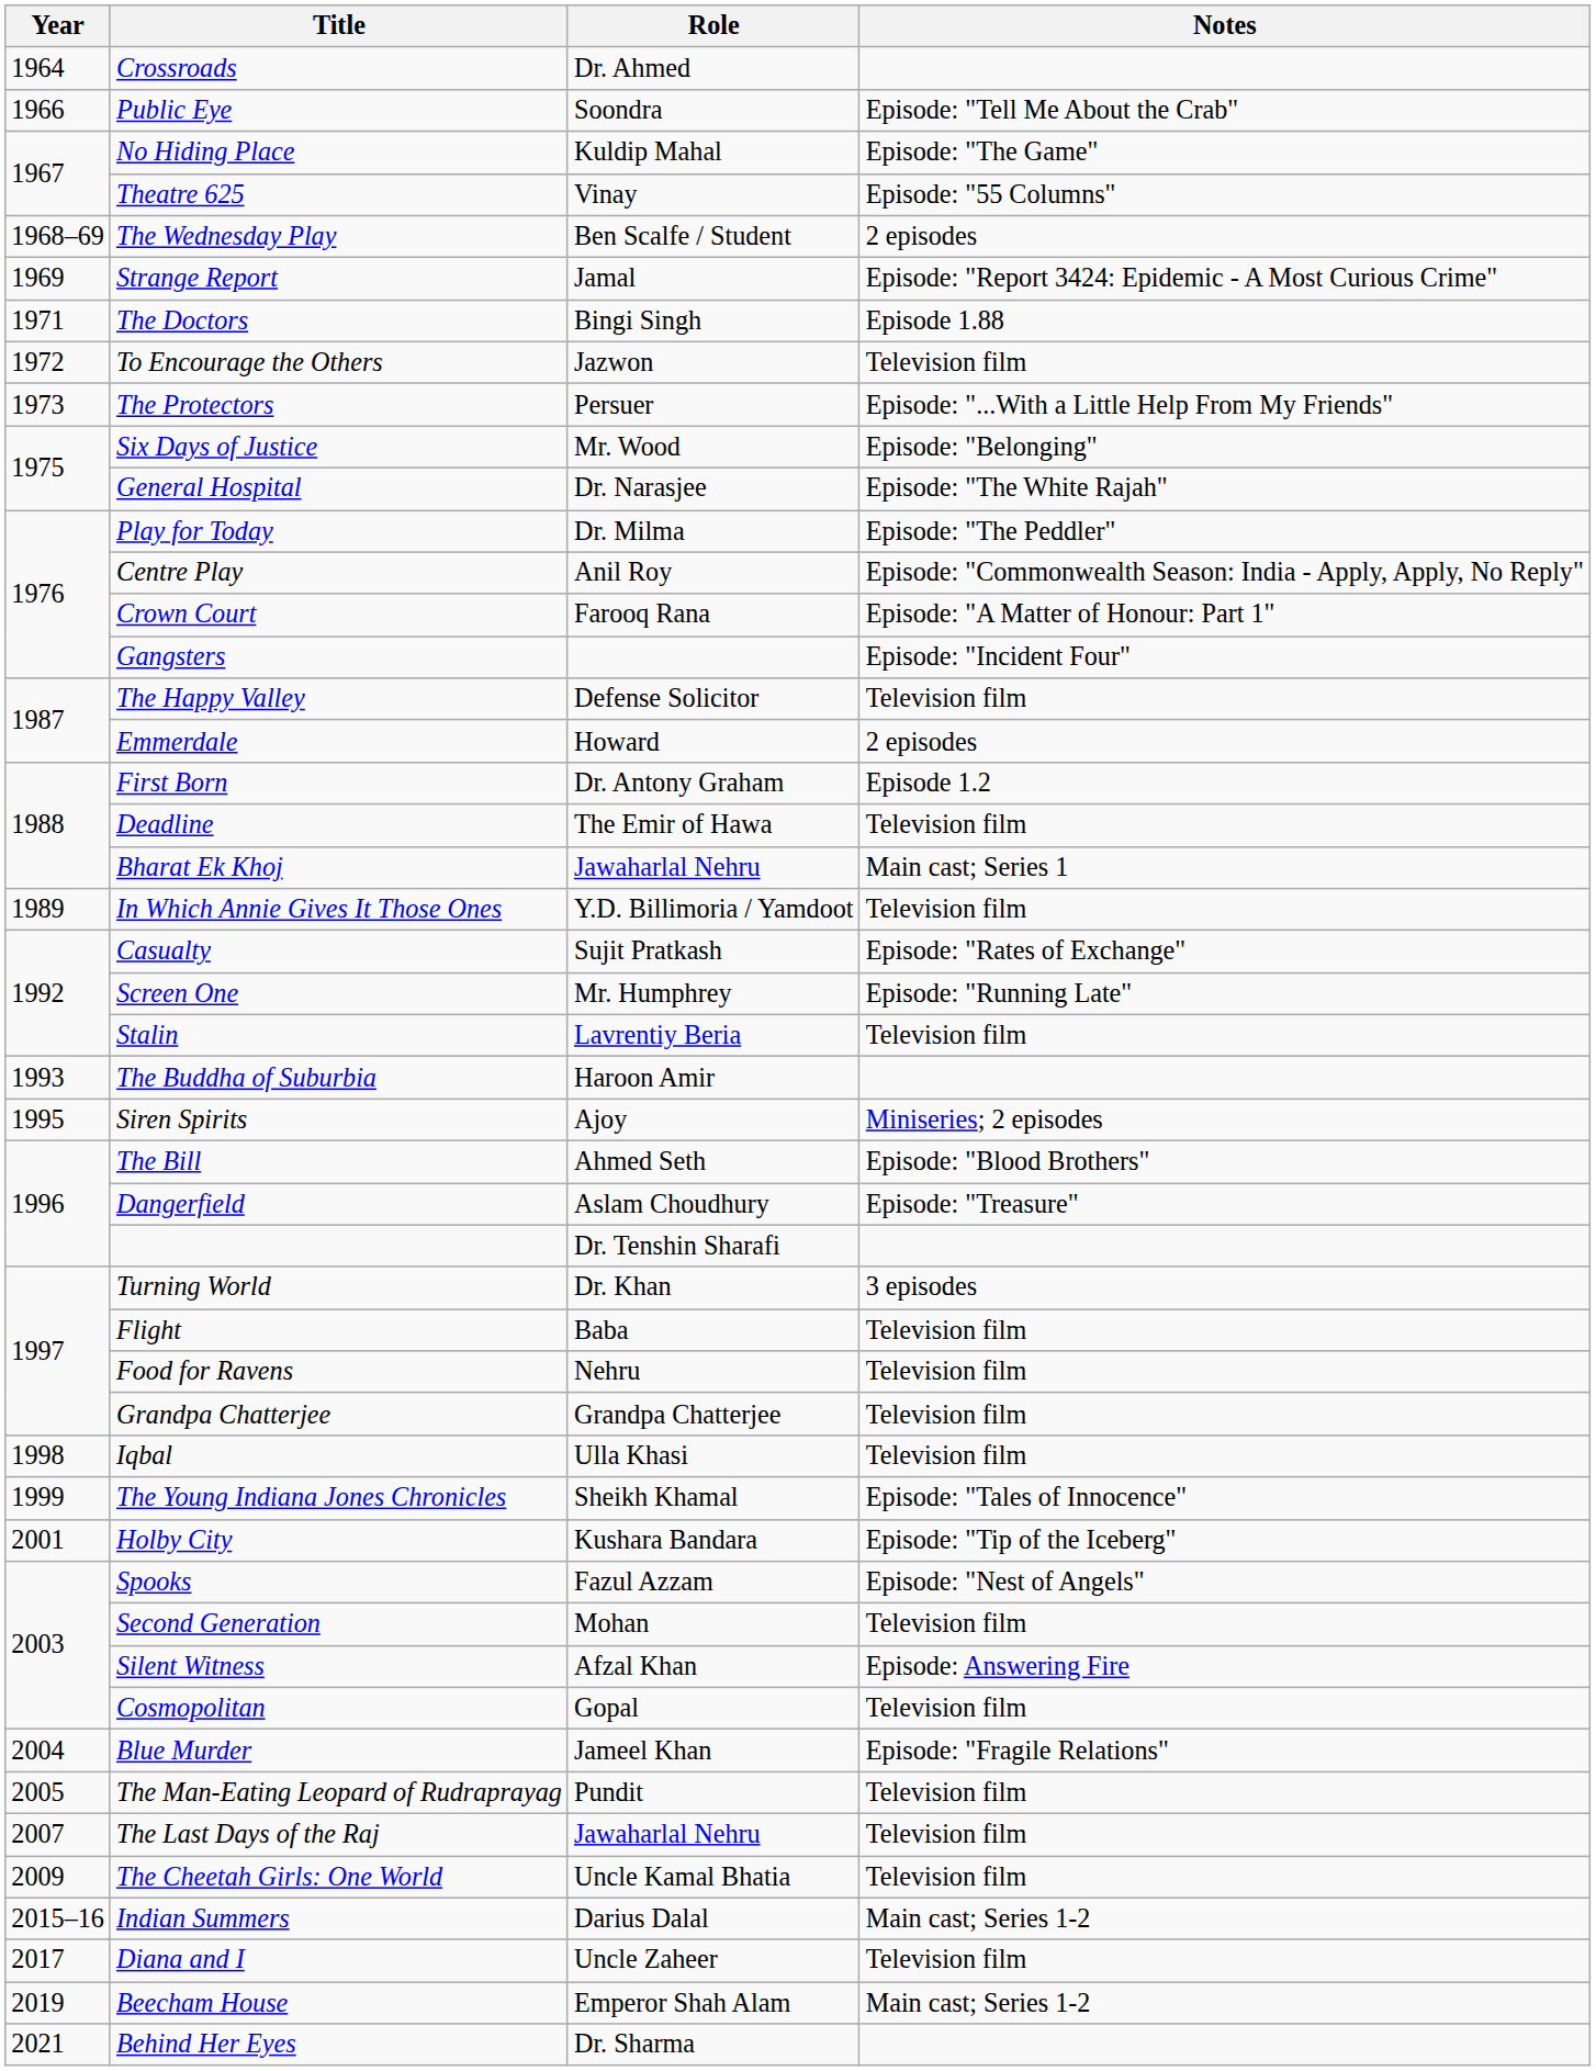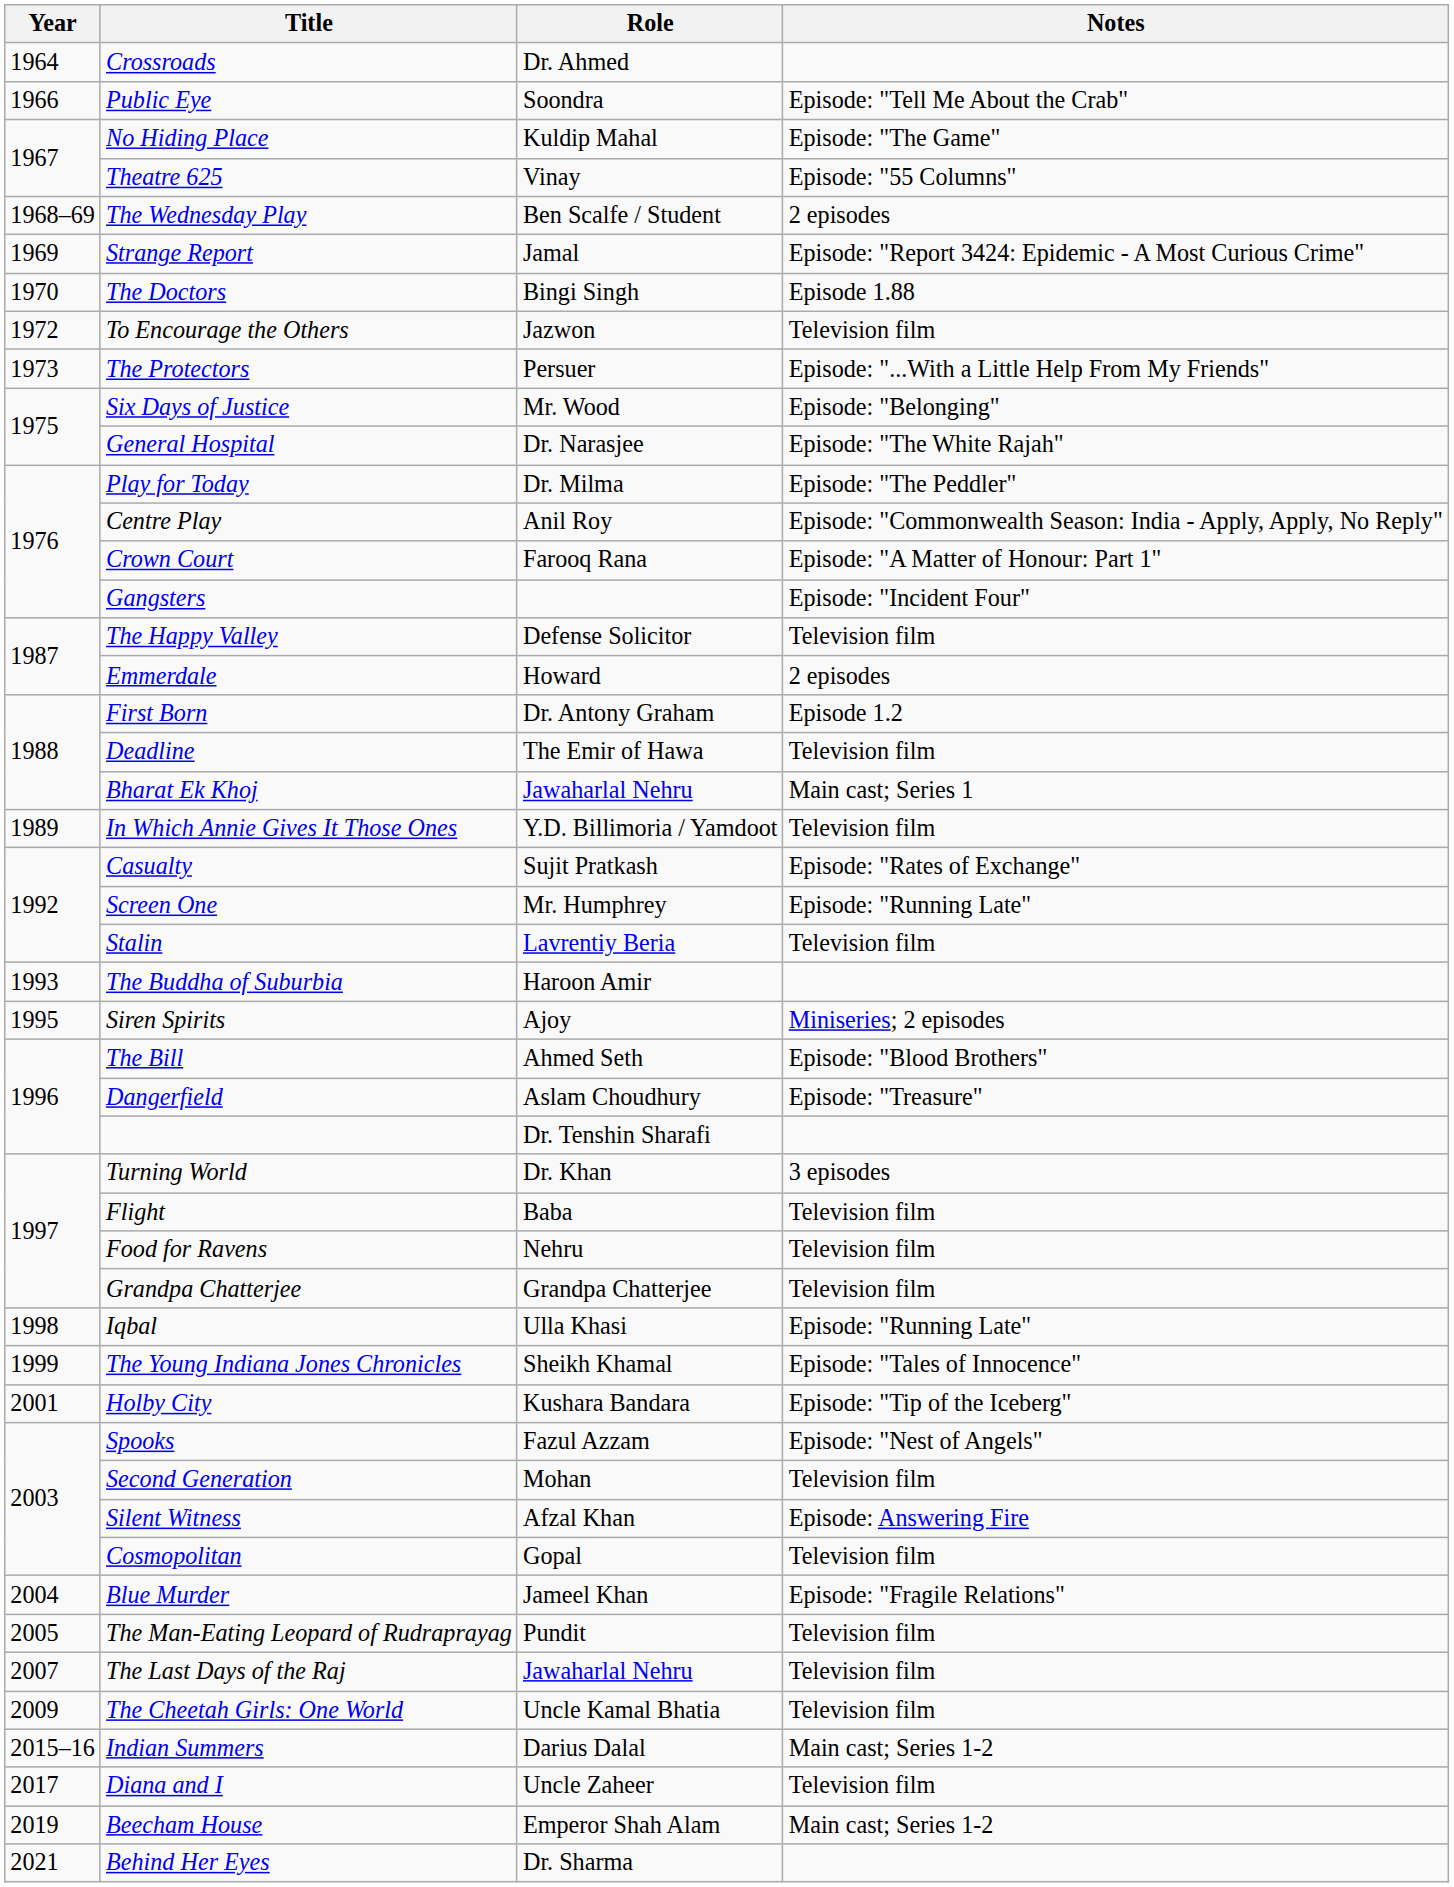 <table class="wikitable sortable">
 <tr>
 <th scope="col">Year</th>
 <th scope="col">Title</th>
 <th scope="col">Role</th>
 <th scope="col" class="unsortable">Notes</th>
 </tr>
 <tr>
 <td>1964</td>
 <td><a href='#'><em>Crossroads</em></a></td>
 <td>Dr. Ahmed</td>
 <td></td>
 </tr>
 <tr>
 <td>1966</td>
 <td><a href='#'><em>Public Eye</em></a></td>
 <td>Soondra</td>
 <td>Episode: "Tell Me About the Crab"</td>
 </tr>
 <tr>
 <td rowspan="2">1967</td>
 <td><em><a href='#'>No Hiding Place</a></em></td>
 <td>Kuldip Mahal</td>
 <td>Episode: "The Game"</td>
 </tr>
 <tr>
 <td><em><a href='#'>Theatre 625</a></em></td>
 <td>Vinay</td>
 <td>Episode: "55 Columns"</td>
 </tr>
 <tr>
 <td>1968–69</td>
 <td data-sort-value="Wednesday Play, The"><em><a href='#'>The Wednesday Play</a></em></td>
 <td>Ben Scalfe / Student</td>
 <td>2 episodes</td>
 </tr>
 <tr>
 <td>1969</td>
 <td><em><a href='#'>Strange Report</a></em></td>
 <td>Jamal</td>
 <td>Episode: "Report 3424: Epidemic - A Most Curious Crime"</td>
 </tr>
 <tr>
-<td>1971</td>
+<td>1970</td>
 <td data-sort-value="Doctors, The"><a href='#'><em>The Doctors</em></a></td>
 <td>Bingi Singh</td>
 <td>Episode 1.88</td>
 </tr>
 <tr>
 <td>1972</td>
 <td><em>To Encourage the Others</em></td>
 <td>Jazwon</td>
 <td>Television film</td>
 </tr>
 <tr>
 <td>1973</td>
 <td data-sort-value="Protectors, The"><em><a href='#'>The Protectors</a></em></td>
 <td>Persuer</td>
 <td>Episode: "...With a Little Help From My Friends"</td>
 </tr>
 <tr>
 <td rowspan="2">1975</td>
 <td><em><a href='#'>Six Days of Justice</a></em></td>
 <td>Mr. Wood</td>
 <td>Episode: "Belonging"</td>
 </tr>
 <tr>
 <td><a href='#'><em>General Hospital</em></a></td>
 <td>Dr. Narasjee</td>
 <td>Episode: "The White Rajah"</td>
 </tr>
 <tr>
 <td rowspan="4">1976</td>
 <td><em><a href='#'>Play for Today</a></em></td>
 <td>Dr. Milma</td>
 <td>Episode: "The Peddler"</td>
 </tr>
 <tr>
 <td><em>Centre Play</em></td>
 <td>Anil Roy</td>
 <td>Episode: "Commonwealth Season: India - Apply, Apply, No Reply"</td>
 </tr>
 <tr>
 <td><a href='#'><em>Crown Court</em></a></td>
 <td>Farooq Rana</td>
 <td>Episode: "A Matter of Honour: Part 1"</td>
 </tr>
 <tr>
 <td><em><a href='#'>Gangsters</a></em></td>
 <td></td>
 <td>Episode: "Incident Four"</td>
 </tr>
 <tr>
 <td rowspan="2">1987</td>
 <td data-sort-value="Happy Valley, The"><em><a href='#'>The Happy Valley</a></em></td>
 <td>Defense Solicitor</td>
 <td>Television film</td>
 </tr>
 <tr>
 <td><em><a href='#'>Emmerdale</a></em></td>
 <td>Howard</td>
 <td>2 episodes</td>
 </tr>
 <tr>
 <td rowspan="3">1988</td>
 <td><a href='#'><em>First Born</em></a></td>
 <td>Dr. Antony Graham</td>
 <td>Episode 1.2</td>
 </tr>
 <tr>
 <td><a href='#'><em>Deadline</em></a></td>
 <td>The Emir of Hawa</td>
 <td>Television film</td>
 </tr>
 <tr>
 <td><em><a href='#'>Bharat Ek Khoj</a></em></td>
 <td><a href='#'>Jawaharlal Nehru</a></td>
 <td>Main cast; Series 1</td>
 </tr>
 <tr>
 <td>1989</td>
 <td><em><a href='#'>In Which Annie Gives It Those Ones</a></em></td>
 <td>Y.D. Billimoria / Yamdoot</td>
 <td>Television film</td>
 </tr>
 <tr>
 <td rowspan="3">1992</td>
 <td><a href='#'><em>Casualty</em></a></td>
 <td>Sujit Pratkash</td>
 <td>Episode: "Rates of Exchange"</td>
 </tr>
 <tr>
 <td><em><a href='#'>Screen One</a></em></td>
 <td>Mr. Humphrey</td>
 <td>Episode: "Running Late"</td>
 </tr>
 <tr>
 <td><em><a href='#'>Stalin</a></em></td>
 <td><a href='#'>Lavrentiy Beria</a></td>
 <td>Television film</td>
 </tr>
 <tr>
 <td>1993</td>
 <td data-sort-value="Buddha of Suburbia, The"><a href='#'><em>The Buddha of Suburbia</em></a></td>
 <td>Haroon Amir</td>
 <td></td>
 </tr>
 <tr>
 <td>1995</td>
 <td><em>Siren Spirits</em></td>
 <td>Ajoy</td>
 <td><a href='#'>Miniseries</a>; 2 episodes</td>
 </tr>
 <tr>
 <td rowspan="3">1996</td>
 <td data-sort-value="Bill, The"><em><a href='#'>The Bill</a></em></td>
 <td>Ahmed Seth</td>
 <td>Episode: "Blood Brothers"</td>
 </tr>
 <tr>
 <td><a href='#'><em>Dangerfield</em></a></td>
 <td>Aslam Choudhury</td>
 <td>Episode: "Treasure"</td>
 </tr>
 <tr>
 <td><em></em></td>
 <td>Dr. Tenshin Sharafi</td>
 <td></td>
 </tr>
 <tr>
 <td rowspan="4">1997</td>
 <td><em>Turning World</em></td>
 <td>Dr. Khan</td>
 <td>3 episodes</td>
 </tr>
 <tr>
 <td><em>Flight</em></td>
 <td>Baba</td>
 <td>Television film</td>
 </tr>
 <tr>
 <td><em>Food for Ravens</em></td>
 <td>Nehru</td>
 <td>Television film</td>
 </tr>
 <tr>
 <td><em>Grandpa Chatterjee</em></td>
 <td>Grandpa Chatterjee</td>
 <td>Television film</td>
 </tr>
 <tr>
 <td>1998</td>
 <td><em>Iqbal</em></td>
 <td>Ulla Khasi</td>
-<td>Television film</td>
+<td>Episode: "Running Late"</td>
 </tr>
 <tr>
 <td>1999</td>
 <td data-sort-value="Young Indiana Jones Chronicles, The"><em><a href='#'>The Young Indiana Jones Chronicles</a></em></td>
 <td>Sheikh Khamal</td>
 <td>Episode: "Tales of Innocence"</td>
 </tr>
 <tr>
 <td>2001</td>
 <td><em><a href='#'>Holby City</a></em></td>
 <td>Kushara Bandara</td>
 <td>Episode: "Tip of the Iceberg"</td>
 </tr>
 <tr>
 <td rowspan="4">2003</td>
 <td><a href='#'><em>Spooks</em></a></td>
 <td>Fazul Azzam</td>
 <td>Episode: "Nest of Angels"</td>
 </tr>
 <tr>
 <td><a href='#'><em>Second Generation</em></a></td>
 <td>Mohan</td>
 <td>Television film</td>
 </tr>
 <tr>
 <td><em><a href='#'>Silent Witness</a></em></td>
 <td>Afzal Khan</td>
 <td>Episode: <a href='#'>Answering Fire</a></td>
 </tr>
 <tr>
 <td><em><a href='#'>Cosmopolitan</a></em></td>
 <td>Gopal</td>
 <td>Television film</td>
 </tr>
 <tr>
 <td>2004</td>
 <td><a href='#'><em>Blue Murder</em></a></td>
 <td>Jameel Khan</td>
 <td>Episode: "Fragile Relations"</td>
 </tr>
 <tr>
 <td>2005</td>
 <td data-sort-value="Man-Eating Leopard of Rudraprayag, The"><em>The Man-Eating Leopard of Rudraprayag</em></td>
 <td>Pundit</td>
 <td>Television film</td>
 </tr>
 <tr>
 <td>2007</td>
 <td data-sort-value="Last Days of the Raj, The"><em>The Last Days of the Raj</em></td>
 <td><a href='#'>Jawaharlal Nehru</a></td>
 <td>Television film</td>
 </tr>
 <tr>
 <td>2009</td>
 <td data-sort-value="Cheetah Girls: One World, The"><em><a href='#'>The Cheetah Girls: One World</a></em></td>
 <td>Uncle Kamal Bhatia</td>
 <td>Television film</td>
 </tr>
 <tr>
 <td>2015–16</td>
 <td><em><a href='#'>Indian Summers</a></em></td>
 <td>Darius Dalal</td>
 <td>Main cast; Series 1-2</td>
 </tr>
 <tr>
 <td>2017</td>
 <td><em><a href='#'>Diana and I</a></em></td>
 <td>Uncle Zaheer</td>
 <td>Television film</td>
 </tr>
 <tr>
 <td>2019</td>
 <td><em><a href='#'>Beecham House</a></em></td>
 <td>Emperor Shah Alam</td>
 <td>Main cast; Series 1-2</td>
 </tr>
 <tr>
 <td>2021</td>
 <td><em><a href='#'>Behind Her Eyes</a></em></td>
 <td>Dr. Sharma</td>
 <td></td>
 </tr>
 </table>
